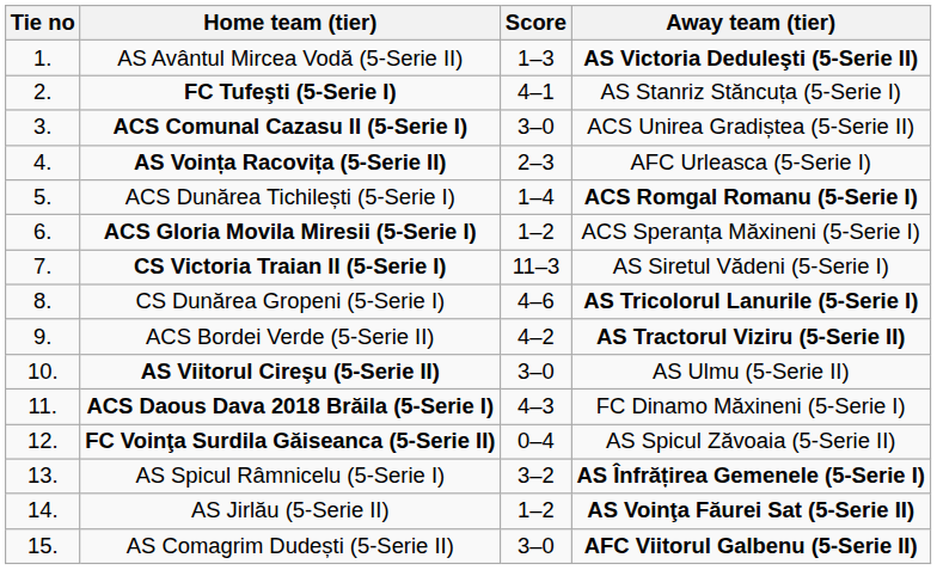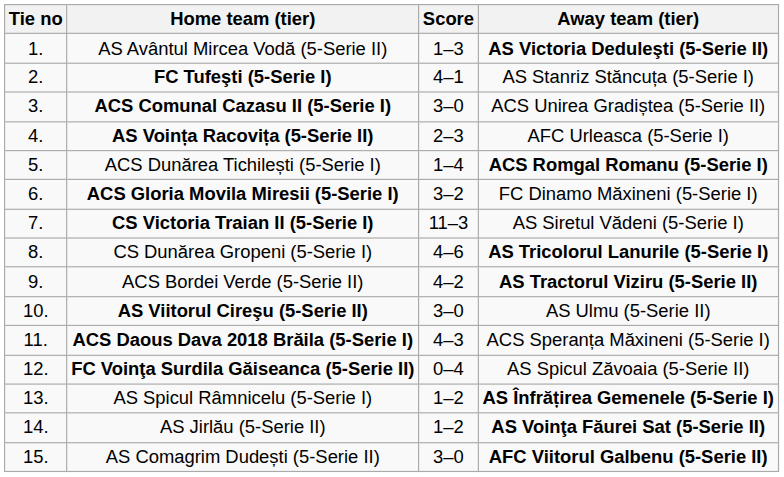 <table class="wikitable" style="text-align: center">
 <tr>
 <th>Tie no</th>
 <th>Home team (tier)</th>
 <th>Score</th>
 <th>Away team (tier)</th>
 </tr>
 <tr>
 <td>1.</td>
 <td>AS Avântul Mircea Vodă (5-Serie II)</td>
 <td>1–3</td>
 <td><strong>AS Victoria Deduleşti (5-Serie II)</strong></td>
 </tr>
 <tr>
 <td>2.</td>
 <td><strong>FC Tufeşti (5-Serie I)</strong></td>
 <td>4–1</td>
 <td>AS Stanriz Stăncuța (5-Serie I)</td>
 </tr>
 <tr>
 <td>3.</td>
 <td><strong>ACS Comunal Cazasu II (5-Serie I)</strong></td>
 <td>3–0</td>
 <td>ACS Unirea Gradiștea (5-Serie II)</td>
 </tr>
 <tr>
 <td>4.</td>
 <td><strong>AS Voința Racovița (5-Serie II)</strong></td>
 <td>2–3</td>
 <td>AFC Urleasca (5-Serie I)</td>
 </tr>
 <tr>
 <td>5.</td>
 <td>ACS Dunărea Tichilești (5-Serie I)</td>
 <td>1–4</td>
 <td><strong>ACS Romgal Romanu (5-Serie I)</strong></td>
 </tr>
 <tr>
 <td>6.</td>
 <td><strong>ACS Gloria Movila Miresii (5-Serie I)</strong></td>
-<td>1–2</td>
-<td>ACS Speranța Măxineni (5-Serie I)</td>
+<td>3–2</td>
+<td>FC Dinamo Măxineni (5-Serie I)</td>
 </tr>
 <tr>
 <td>7.</td>
 <td><strong>CS Victoria Traian II (5-Serie I)</strong></td>
 <td>11–3</td>
 <td>AS Siretul Vădeni (5-Serie I)</td>
 </tr>
 <tr>
 <td>8.</td>
 <td>CS Dunărea Gropeni (5-Serie I)</td>
 <td>4–6</td>
 <td><strong>AS Tricolorul Lanurile (5-Serie I)</strong></td>
 </tr>
 <tr>
 <td>9.</td>
 <td>ACS Bordei Verde (5-Serie II)</td>
 <td>4–2</td>
 <td><strong>AS Tractorul Viziru (5-Serie II)</strong></td>
 </tr>
 <tr>
 <td>10.</td>
 <td><strong>AS Viitorul Cireşu (5-Serie II)</strong></td>
 <td>3–0</td>
 <td>AS Ulmu (5-Serie II)</td>
 </tr>
 <tr>
 <td>11.</td>
 <td><strong> ACS Daous Dava 2018 Brăila (5-Serie I)</strong></td>
 <td>4–3</td>
-<td>FC Dinamo Măxineni (5-Serie I)</td>
+<td>ACS Speranța Măxineni (5-Serie I)</td>
 </tr>
 <tr>
 <td>12.</td>
 <td><strong>FC Voinţa Surdila Găiseanca (5-Serie II)</strong></td>
 <td>0–4</td>
 <td>AS Spicul Zăvoaia (5-Serie II)</td>
 </tr>
 <tr>
 <td>13.</td>
 <td>AS Spicul Râmnicelu (5-Serie I)</td>
-<td>3–2</td>
+<td>1–2</td>
 <td><strong>AS Înfrățirea Gemenele (5-Serie I)</strong></td>
 </tr>
 <tr>
 <td>14.</td>
 <td>AS Jirlău (5-Serie II)</td>
 <td>1–2</td>
 <td><strong>AS Voinţa Făurei Sat (5-Serie II)</strong></td>
 </tr>
 <tr>
 <td>15.</td>
 <td>AS Comagrim Dudești (5-Serie II)</td>
 <td>3–0</td>
 <td><strong>AFC Viitorul Galbenu (5-Serie II)</strong></td>
 </tr>
 </table>
